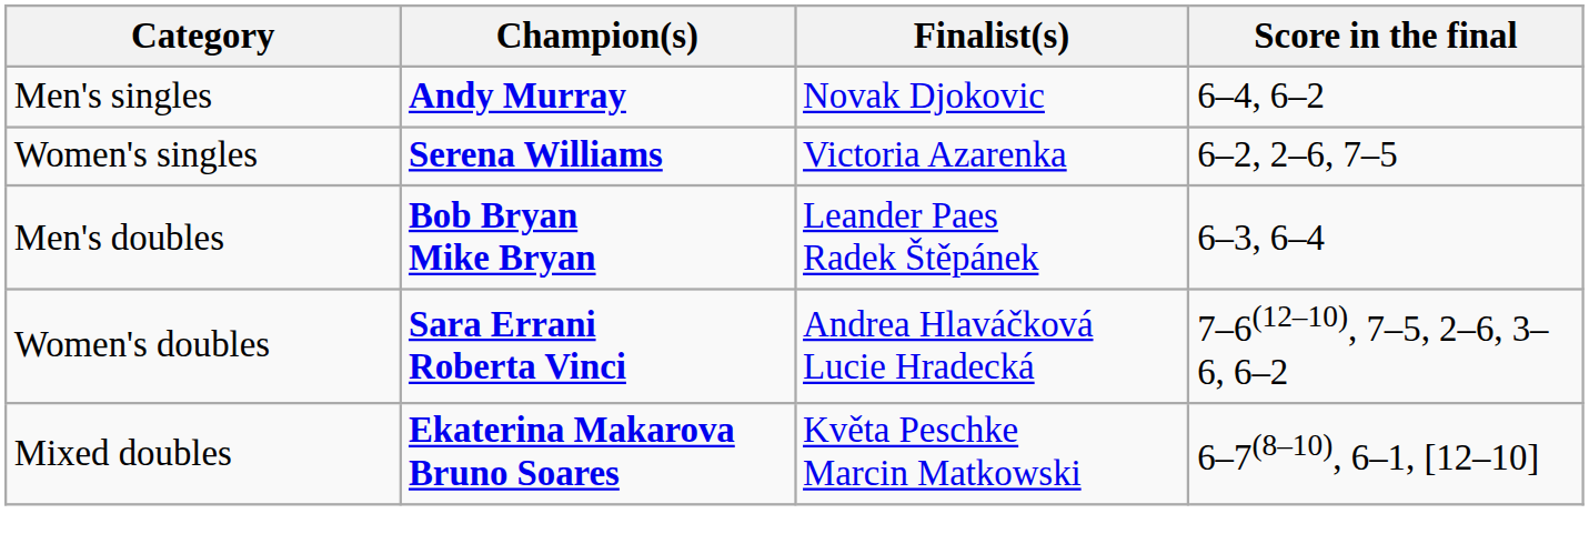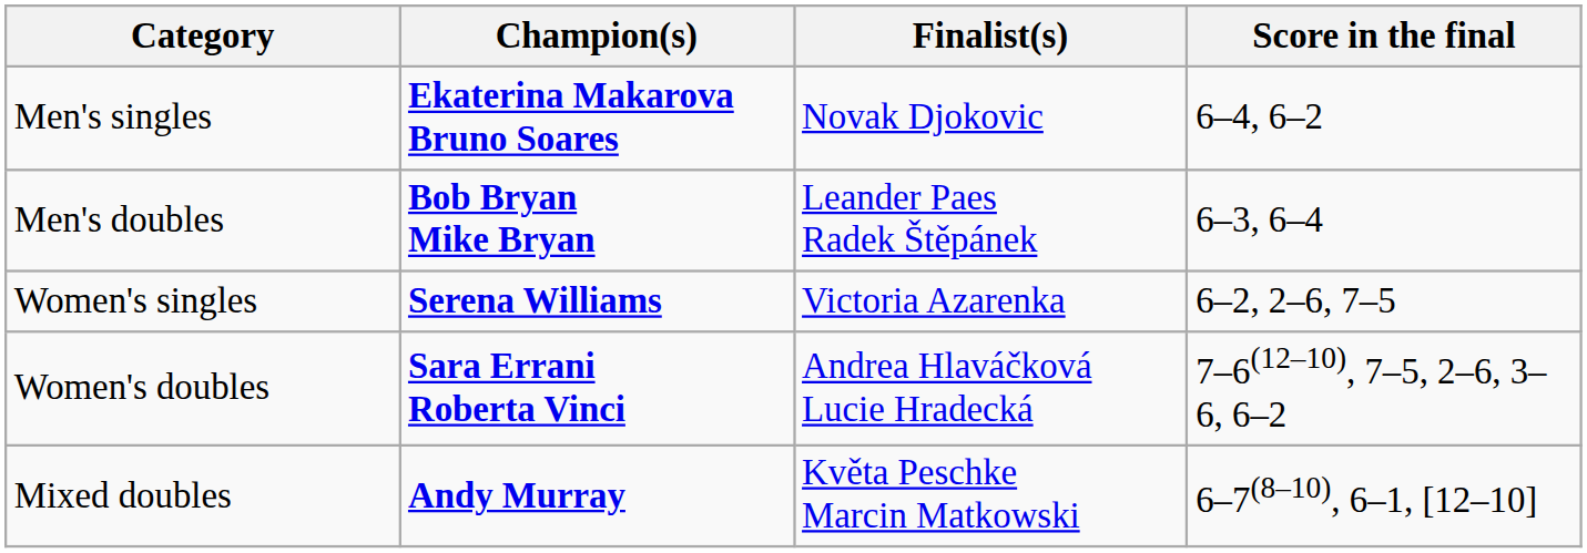 <table class="wikitable" style="font-size:90%;" width=100%>
 <tr>
 <th width=25%>Category</th>
 <th width=25%>Champion(s)</th>
 <th width=25%>Finalist(s)</th>
 <th width=25%>Score in the final</th>
 </tr>
 <tr>
 <td>Men's singles</td>
-<td> <strong><a href='#'>Andy Murray</a></strong></td>
+<td> <strong><a href='#'>Ekaterina Makarova</a> <br>  <a href='#'>Bruno Soares</a></strong></td>
 <td> <a href='#'>Novak Djokovic</a></td>
 <td>6–4, 6–2</td>
+</tr>
+<tr>
+<td>Men's doubles</td>
+<td> <strong><a href='#'>Bob Bryan</a> <br>  <a href='#'>Mike Bryan</a></strong></td>
+<td> <a href='#'>Leander Paes</a> <br>  <a href='#'>Radek Štěpánek</a></td>
+<td>6–3, 6–4</td>
 </tr>
 <tr>
 <td>Women's singles</td>
 <td> <strong><a href='#'>Serena Williams</a></strong></td>
 <td> <a href='#'>Victoria Azarenka</a></td>
 <td>6–2, 2–6, 7–5</td>
-</tr>
-<tr>
-<td>Men's doubles</td>
-<td> <strong><a href='#'>Bob Bryan</a> <br>  <a href='#'>Mike Bryan</a></strong></td>
-<td> <a href='#'>Leander Paes</a> <br>  <a href='#'>Radek Štěpánek</a></td>
-<td>6–3, 6–4</td>
 </tr>
 <tr>
 <td>Women's doubles</td>
 <td> <strong><a href='#'>Sara Errani</a> <br>  <a href='#'>Roberta Vinci</a></strong></td>
 <td> <a href='#'>Andrea Hlaváčková</a> <br>  <a href='#'>Lucie Hradecká</a></td>
 <td>7–6<sup>(12–10)</sup>, 7–5, 2–6, 3–6, 6–2</td>
 </tr>
 <tr>
 <td>Mixed doubles</td>
-<td> <strong><a href='#'>Ekaterina Makarova</a> <br>  <a href='#'>Bruno Soares</a></strong></td>
+<td> <strong><a href='#'>Andy Murray</a></strong></td>
 <td> <a href='#'>Květa Peschke</a> <br>  <a href='#'>Marcin Matkowski</a></td>
 <td>6–7<sup>(8–10)</sup>, 6–1, [12–10]</td>
 </tr>
 </table>
